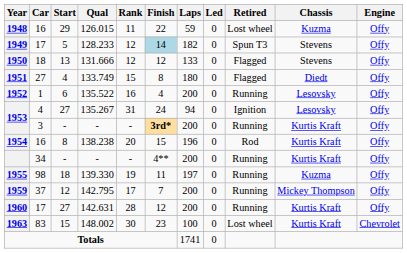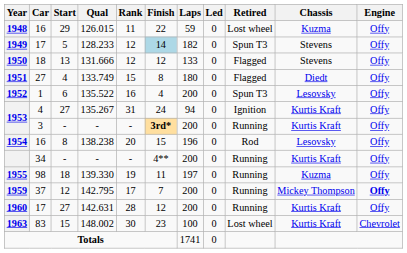 <table class="wikitable" style="text-align:center">
 <tr>
 <th>Year</th>
 <th>Car</th>
 <th>Start</th>
 <th>Qual</th>
 <th>Rank</th>
 <th>Finish</th>
 <th>Laps</th>
 <th>Led</th>
 <th>Retired</th>
 <th>Chassis</th>
 <th>Engine</th>
 </tr>
 <tr>
 <th><a href='#'>1948</a></th>
 <td>16</td>
 <td>29</td>
 <td>126.015</td>
 <td>11</td>
 <td>22</td>
 <td>59</td>
 <td>0</td>
 <td>Lost wheel</td>
 <td><a href='#'>Kuzma</a></td>
 <td><a href='#'>Offy</a></td>
 </tr>
 <tr>
 <th><a href='#'>1949</a></th>
 <td>17</td>
 <td>5</td>
 <td>128.233</td>
 <td>12</td>
 <td style="background: lightblue;">14</td>
 <td>182</td>
 <td>0</td>
 <td>Spun T3</td>
 <td>Stevens</td>
 <td><a href='#'>Offy</a></td>
 </tr>
 <tr>
 <th><a href='#'>1950</a></th>
 <td>18</td>
 <td>13</td>
 <td>131.666</td>
 <td>12</td>
 <td>12</td>
 <td>133</td>
 <td>0</td>
 <td>Flagged</td>
 <td>Stevens</td>
 <td><a href='#'>Offy</a></td>
 </tr>
 <tr>
 <th><a href='#'>1951</a></th>
 <td>27</td>
 <td>4</td>
 <td>133.749</td>
 <td>15</td>
 <td>8</td>
 <td>180</td>
 <td>0</td>
 <td>Flagged</td>
 <td><a href='#'>Diedt</a></td>
 <td><a href='#'>Offy</a></td>
 </tr>
 <tr>
 <th><a href='#'>1952</a></th>
 <td>1</td>
 <td>6</td>
 <td>135.522</td>
 <td>16</td>
 <td>4</td>
 <td>200</td>
 <td>0</td>
-<td>Running</td>
+<td>Spun T3</td>
 <td><a href='#'>Lesovsky</a></td>
 <td><a href='#'>Offy</a></td>
 </tr>
 <tr>
 <th rowspan='2'><a href='#'>1953</a></th>
 <td>4</td>
 <td>27</td>
 <td>135.267</td>
 <td>31</td>
 <td>24</td>
 <td>94</td>
 <td>0</td>
 <td>Ignition</td>
-<td><a href='#'>Lesovsky</a></td>
+<td><a href='#'>Kurtis Kraft</a></td>
 <td><a href='#'>Offy</a></td>
 </tr>
 <tr>
 <td>3</td>
 <td>-</td>
 <td>-</td>
 <td>-</td>
 <td style="background:#ffdf9f;"><strong>3rd*</strong></td>
 <td>200</td>
 <td>0</td>
 <td>Running</td>
 <td><a href='#'>Kurtis Kraft</a></td>
 <td><a href='#'>Offy</a></td>
 </tr>
 <tr>
 <th><a href='#'>1954</a></th>
 <td>16</td>
 <td>8</td>
 <td>138.238</td>
 <td>20</td>
 <td>15</td>
 <td>196</td>
 <td>0</td>
 <td>Rod</td>
-<td><a href='#'>Kurtis Kraft</a></td>
+<td><a href='#'>Lesovsky</a></td>
 <td><a href='#'>Offy</a></td>
 </tr>
 <tr>
 <th></th>
 <td>34</td>
 <td>-</td>
 <td>-</td>
 <td>-</td>
 <td>4**</td>
 <td>200</td>
 <td>0</td>
 <td>Running</td>
 <td><a href='#'>Kurtis Kraft</a></td>
 <td><a href='#'>Offy</a></td>
 </tr>
 <tr>
 <th><a href='#'>1955</a></th>
 <td>98</td>
 <td>18</td>
 <td>139.330</td>
 <td>19</td>
 <td>11</td>
 <td>197</td>
 <td>0</td>
 <td>Running</td>
 <td><a href='#'>Kuzma</a></td>
 <td><a href='#'>Offy</a></td>
 </tr>
 <tr>
 <th><a href='#'>1959</a></th>
 <td>37</td>
 <td>12</td>
 <td>142.795</td>
 <td>17</td>
 <td>7</td>
 <td>200</td>
 <td>0</td>
 <td>Running</td>
 <td><a href='#'>Mickey Thompson</a></td>
-<td><a href='#'>Offy</a></td>
+<td><strong><a href='#'>Offy</a></strong></td>
 </tr>
 <tr>
 <th><a href='#'>1960</a></th>
 <td>17</td>
 <td>27</td>
 <td>142.631</td>
 <td>28</td>
 <td>12</td>
 <td>200</td>
 <td>0</td>
 <td>Running</td>
 <td><a href='#'>Kurtis Kraft</a></td>
 <td><a href='#'>Offy</a></td>
 </tr>
 <tr>
 <th><a href='#'>1963</a></th>
 <td>83</td>
 <td>15</td>
 <td>148.002</td>
 <td>30</td>
 <td>23</td>
 <td>100</td>
 <td>0</td>
 <td>Lost wheel</td>
 <td><a href='#'>Kurtis Kraft</a></td>
 <td><a href='#'>Chevrolet</a></td>
 </tr>
 <tr>
 <td colspan=6><strong>Totals</strong></td>
 <td>1741</td>
 <td>0</td>
 <td></td>
 </tr>
 </table>
